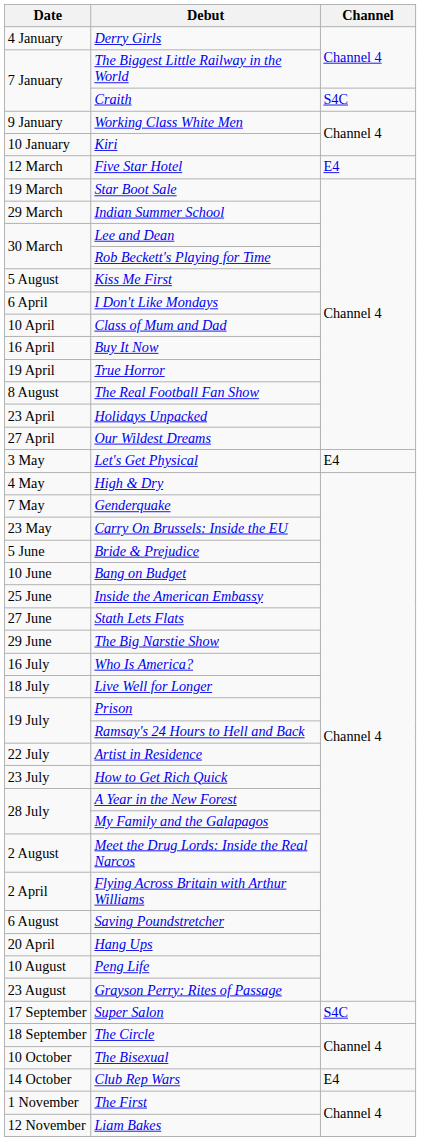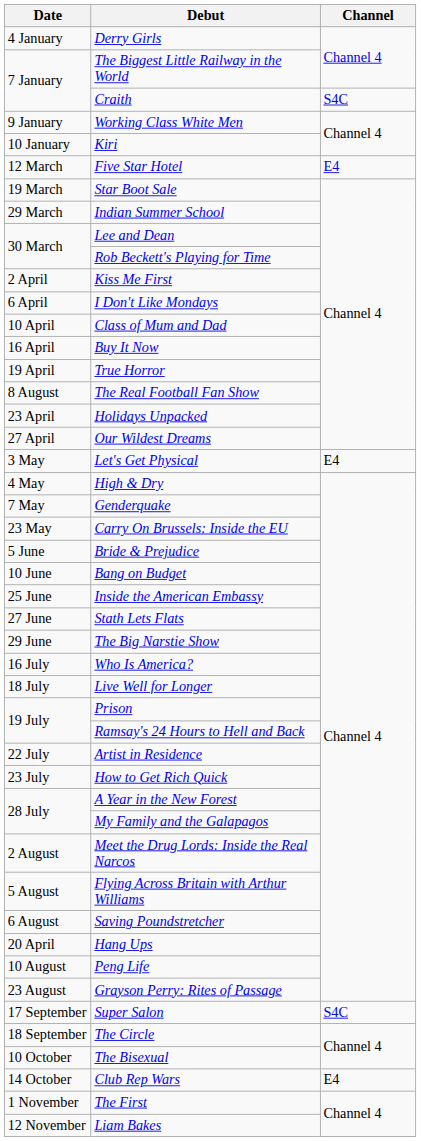 <table class="wikitable">
 <tr>
 <th width=90>Date</th>
 <th width=250>Debut</th>
 <th width=100>Channel</th>
 </tr>
 <tr>
 <td>4 January</td>
 <td><em><a href='#'>Derry Girls</a></em></td>
 <td rowspan="2"><a href='#'>Channel 4</a></td>
 </tr>
 <tr>
 <td rowspan="2">7 January</td>
 <td><em><a href='#'>The Biggest Little Railway in the World</a></em></td>
 </tr>
 <tr>
 <td><em><a href='#'>Craith</a></em></td>
 <td><a href='#'>S4C</a></td>
 </tr>
 <tr>
 <td>9 January</td>
 <td><em><a href='#'>Working Class White Men</a></em></td>
 <td rowspan="2">Channel 4</td>
 </tr>
 <tr>
 <td>10 January</td>
 <td><em><a href='#'>Kiri</a></em></td>
 </tr>
 <tr>
 <td>12 March</td>
 <td><em><a href='#'>Five Star Hotel</a></em></td>
 <td><a href='#'>E4</a></td>
 </tr>
 <tr>
 <td>19 March</td>
 <td><em><a href='#'>Star Boot Sale</a></em></td>
 <td rowspan="12">Channel 4</td>
 </tr>
 <tr>
 <td>29 March</td>
 <td><em><a href='#'>Indian Summer School</a></em></td>
 </tr>
 <tr>
 <td rowspan="2">30 March</td>
 <td><em><a href='#'>Lee and Dean</a></em></td>
 </tr>
 <tr>
 <td><em><a href='#'>Rob Beckett's Playing for Time</a></em></td>
 </tr>
 <tr>
-<td>5 August</td>
+<td>2 April</td>
 <td><em><a href='#'>Kiss Me First</a></em></td>
 </tr>
 <tr>
 <td>6 April</td>
 <td><em><a href='#'>I Don't Like Mondays</a></em></td>
 </tr>
 <tr>
 <td>10 April</td>
 <td><em><a href='#'>Class of Mum and Dad</a></em></td>
 </tr>
 <tr>
 <td>16 April</td>
 <td><em><a href='#'>Buy It Now</a></em></td>
 </tr>
 <tr>
 <td>19 April</td>
 <td><em><a href='#'>True Horror</a></em></td>
 </tr>
 <tr>
 <td>8 August</td>
 <td><em><a href='#'>The Real Football Fan Show</a></em></td>
 </tr>
 <tr>
 <td>23 April</td>
 <td><em><a href='#'>Holidays Unpacked</a></em></td>
 </tr>
 <tr>
 <td>27 April</td>
 <td><em><a href='#'>Our Wildest Dreams</a></em></td>
 </tr>
 <tr>
 <td>3 May</td>
 <td><em><a href='#'>Let's Get Physical</a></em></td>
 <td>E4</td>
 </tr>
 <tr>
 <td>4 May</td>
 <td><em><a href='#'>High & Dry</a></em></td>
 <td rowspan="22">Channel 4</td>
 </tr>
 <tr>
 <td>7 May</td>
 <td><em><a href='#'>Genderquake</a></em></td>
 </tr>
 <tr>
 <td>23 May</td>
 <td><em><a href='#'>Carry On Brussels: Inside the EU</a></em></td>
 </tr>
 <tr>
 <td>5 June</td>
 <td><em><a href='#'>Bride & Prejudice</a></em></td>
 </tr>
 <tr>
 <td>10 June</td>
 <td><em><a href='#'>Bang on Budget</a></em></td>
 </tr>
 <tr>
 <td>25 June</td>
 <td><em><a href='#'>Inside the American Embassy</a></em></td>
 </tr>
 <tr>
 <td>27 June</td>
 <td><em><a href='#'>Stath Lets Flats</a></em></td>
 </tr>
 <tr>
 <td>29 June</td>
 <td><em><a href='#'>The Big Narstie Show</a></em></td>
 </tr>
 <tr>
 <td>16 July</td>
 <td><em><a href='#'>Who Is America?</a></em></td>
 </tr>
 <tr>
 <td>18 July</td>
 <td><em><a href='#'>Live Well for Longer</a></em></td>
 </tr>
 <tr>
 <td rowspan="2">19 July</td>
 <td><em><a href='#'>Prison</a></em></td>
 </tr>
 <tr>
 <td><em><a href='#'>Ramsay's 24 Hours to Hell and Back</a></em></td>
 </tr>
 <tr>
 <td>22 July</td>
 <td><em><a href='#'>Artist in Residence</a></em></td>
 </tr>
 <tr>
 <td>23 July</td>
 <td><em><a href='#'>How to Get Rich Quick</a></em></td>
 </tr>
 <tr>
 <td rowspan="2">28 July</td>
 <td><em><a href='#'>A Year in the New Forest</a></em></td>
 </tr>
 <tr>
 <td><em><a href='#'>My Family and the Galapagos</a></em></td>
 </tr>
 <tr>
 <td>2 August</td>
 <td><em><a href='#'>Meet the Drug Lords: Inside the Real Narcos</a></em></td>
 </tr>
 <tr>
-<td>2 April</td>
+<td>5 August</td>
 <td><em><a href='#'>Flying Across Britain with Arthur Williams</a></em></td>
 </tr>
 <tr>
 <td>6 August</td>
 <td><em><a href='#'>Saving Poundstretcher</a></em></td>
 </tr>
 <tr>
 <td>20 April</td>
 <td><em><a href='#'>Hang Ups</a></em></td>
 </tr>
 <tr>
 <td>10 August</td>
 <td><em><a href='#'>Peng Life</a></em></td>
 </tr>
 <tr>
 <td>23 August</td>
 <td><em><a href='#'>Grayson Perry: Rites of Passage</a></em></td>
 </tr>
 <tr>
 <td>17 September</td>
 <td><em><a href='#'>Super Salon</a></em></td>
 <td><a href='#'>S4C</a></td>
 </tr>
 <tr>
 <td>18 September</td>
 <td><em><a href='#'>The Circle</a></em></td>
 <td rowspan="2">Channel 4</td>
 </tr>
 <tr>
 <td>10 October</td>
 <td><em><a href='#'>The Bisexual</a></em></td>
 </tr>
 <tr>
 <td>14 October</td>
 <td><em><a href='#'>Club Rep Wars</a></em></td>
 <td>E4</td>
 </tr>
 <tr>
 <td>1 November</td>
 <td><em><a href='#'>The First</a></em></td>
 <td rowspan="2">Channel 4</td>
 </tr>
 <tr>
 <td>12 November</td>
 <td><em><a href='#'>Liam Bakes</a></em></td>
 </tr>
 </table>
